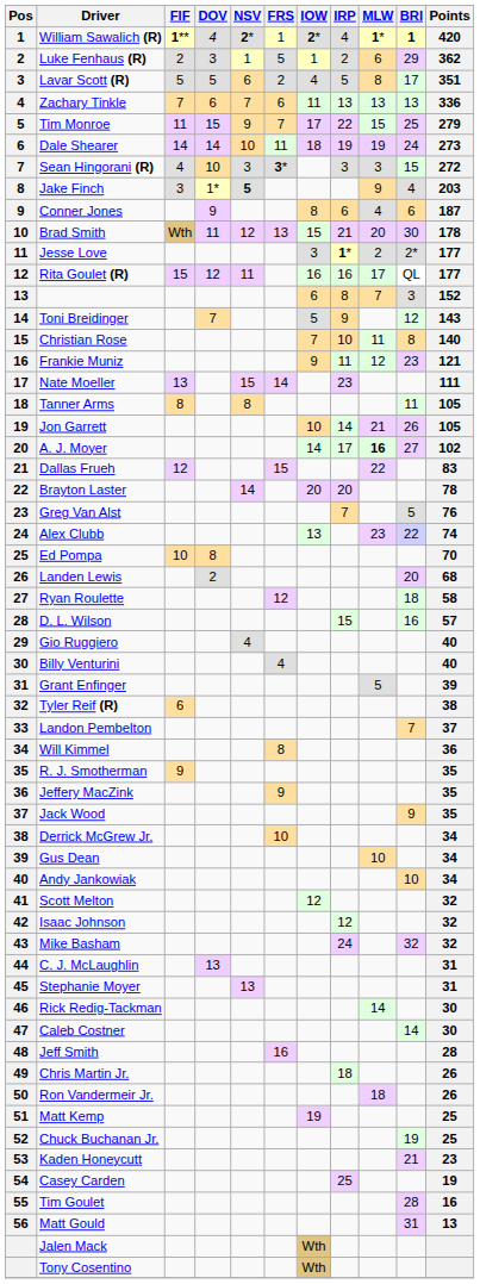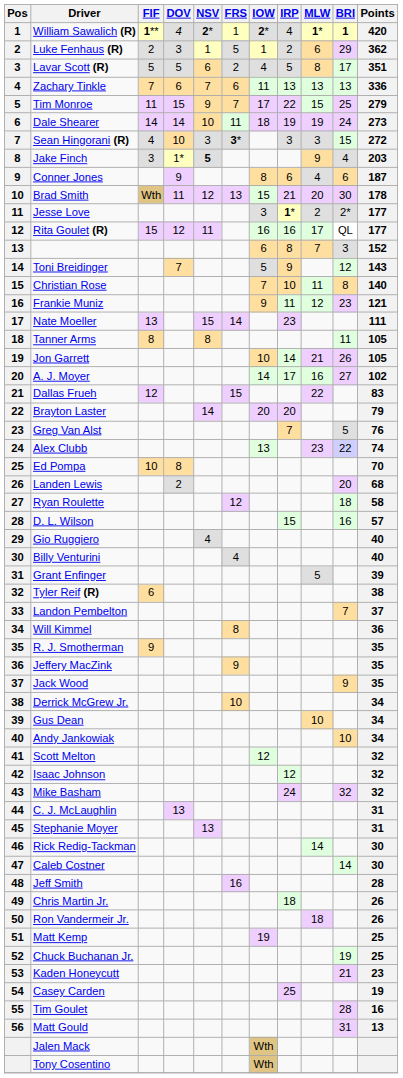 <table class="wikitable" style="font-size:77%; text-align:center;">
 <tr>
 <th valign="middle">Pos</th>
 <th valign="middle">Driver</th>
 <th><a href='#'>FIF</a></th>
 <th><a href='#'>DOV</a></th>
 <th><a href='#'>NSV</a></th>
 <th><a href='#'>FRS</a></th>
 <th><a href='#'>IOW</a></th>
 <th><a href='#'>IRP</a></th>
 <th><a href='#'>MLW</a></th>
 <th><a href='#'>BRI</a></th>
 <th valign="middle">Points</th>
 </tr>
 <tr>
 <th>1</th>
 <td align="left" nowrap><a href='#'>William Sawalich</a> <strong>(R)</strong></td>
 <td style="background:#FFFFBF;"><strong>1</strong>**</td>
 <td style="background:#DFDFDF;"><em>4</em></td>
 <td style="background:#DFDFDF;"><strong>2</strong>*</td>
 <td style="background:#FFFFBF;">1</td>
 <td style="background:#DFDFDF;"><strong>2</strong>*</td>
 <td style="background:#DFDFDF;">4</td>
 <td style="background:#FFFFBF;"><strong>1</strong>*</td>
 <td style="background:#FFFFBF;"><strong>1</strong></td>
 <th>420</th>
 </tr>
 <tr>
 <th>2</th>
 <td align="left"><a href='#'>Luke Fenhaus</a> <strong>(R)</strong></td>
 <td style="background:#DFDFDF;">2</td>
 <td style="background:#DFDFDF;">3</td>
 <td style="background:#FFFFBF;">1</td>
 <td style="background:#DFDFDF;">5</td>
 <td style="background:#FFFFBF;">1</td>
 <td style="background:#DFDFDF;">2</td>
 <td style="background:#FFDF9F;">6</td>
 <td style="background:#EFCFFF;">29</td>
 <th>362</th>
 </tr>
 <tr>
 <th>3</th>
 <td align="left"><a href='#'>Lavar Scott</a> <strong>(R)</strong></td>
 <td style="background:#DFDFDF;">5</td>
 <td style="background:#DFDFDF;">5</td>
 <td style="background:#FFDF9F;">6</td>
 <td style="background:#DFDFDF;">2</td>
 <td style="background:#DFDFDF;">4</td>
 <td style="background:#DFDFDF;">5</td>
 <td style="background:#FFDF9F;">8</td>
 <td style="background:#DFFFDF;">17</td>
 <th>351</th>
 </tr>
 <tr>
 <th>4</th>
 <td align="left"><a href='#'>Zachary Tinkle</a></td>
 <td style="background:#FFDF9F;">7</td>
 <td style="background:#FFDF9F;">6</td>
 <td style="background:#FFDF9F;">7</td>
 <td style="background:#FFDF9F;">6</td>
 <td style="background:#DFFFDF;">11</td>
 <td style="background:#DFFFDF;">13</td>
 <td style="background:#DFFFDF;">13</td>
 <td style="background:#DFFFDF;">13</td>
 <th>336</th>
 </tr>
 <tr>
 <th>5</th>
 <td align="left"><a href='#'>Tim Monroe</a></td>
 <td style="background:#EFCFFF;">11</td>
 <td style="background:#EFCFFF;">15</td>
 <td style="background:#FFDF9F;">9</td>
 <td style="background:#FFDF9F;">7</td>
 <td style="background:#EFCFFF;">17</td>
 <td style="background:#EFCFFF;">22</td>
 <td style="background:#DFFFDF;">15</td>
 <td style="background:#EFCFFF;">25</td>
 <th>279</th>
 </tr>
 <tr>
 <th>6</th>
 <td align="left"><a href='#'>Dale Shearer</a></td>
 <td style="background:#EFCFFF;">14</td>
 <td style="background:#EFCFFF;">14</td>
 <td style="background:#FFDF9F;">10</td>
 <td style="background:#DFFFDF;">11</td>
 <td style="background:#EFCFFF;">18</td>
 <td style="background:#EFCFFF;">19</td>
 <td style="background:#EFCFFF;">19</td>
 <td style="background:#EFCFFF;">24</td>
 <th>273</th>
 </tr>
 <tr>
 <th>7</th>
 <td align="left"><a href='#'>Sean Hingorani</a> <strong>(R)</strong></td>
 <td style="background:#DFDFDF;">4</td>
 <td style="background:#FFDF9F;">10</td>
 <td style="background:#DFDFDF;">3</td>
 <td style="background:#DFDFDF;"><strong>3</strong>*</td>
 <td></td>
 <td style="background:#DFDFDF;">3</td>
 <td style="background:#DFDFDF;">3</td>
 <td style="background:#DFFFDF;">15</td>
 <th>272</th>
 </tr>
 <tr>
 <th>8</th>
 <td align="left"><a href='#'>Jake Finch</a></td>
 <td style="background:#DFDFDF;">3</td>
 <td style="background:#FFFFBF;">1*</td>
 <td style="background:#DFDFDF;"><strong>5</strong></td>
 <td></td>
 <td></td>
 <td></td>
 <td style="background:#FFDF9F;">9</td>
 <td style="background:#DFDFDF;">4</td>
 <th>203</th>
 </tr>
 <tr>
 <th>9</th>
 <td align="left"><a href='#'>Conner Jones</a></td>
 <td></td>
 <td style="background:#EFCFFF;">9</td>
 <td></td>
 <td></td>
 <td style="background:#FFDF9F;">8</td>
 <td style="background:#FFDF9F;">6</td>
 <td style="background:#DFDFDF;">4</td>
 <td style="background:#FFDF9F;">6</td>
 <th>187</th>
 </tr>
 <tr>
 <th>10</th>
 <td align="left"><a href='#'>Brad Smith</a></td>
 <td style="background:#DFC484;">Wth</td>
 <td style="background:#EFCFFF;">11</td>
 <td style="background:#EFCFFF;">12</td>
 <td style="background:#EFCFFF;">13</td>
 <td style="background:#DFFFDF;">15</td>
 <td style="background:#EFCFFF;">21</td>
 <td style="background:#EFCFFF;">20</td>
 <td style="background:#EFCFFF;">30</td>
 <th>178</th>
 </tr>
 <tr>
 <th>11</th>
 <td align="left"><a href='#'>Jesse Love</a></td>
 <td></td>
 <td></td>
 <td></td>
 <td></td>
 <td style="background:#DFDFDF;">3</td>
 <td style="background:#FFFFBF;"><strong>1</strong>*</td>
 <td style="background:#DFDFDF;">2</td>
 <td style="background:#DFDFDF;">2*</td>
 <th>177</th>
 </tr>
 <tr>
 <th>12</th>
 <td align="left"><a href='#'>Rita Goulet</a> <strong>(R)</strong></td>
 <td style="background:#EFCFFF;">15</td>
 <td style="background:#EFCFFF;">12</td>
 <td style="background:#EFCFFF;">11</td>
 <td></td>
 <td style="background:#DFFFDF;">16</td>
 <td style="background:#DFFFDF;">16</td>
 <td style="background:#DFFFDF;">17</td>
 <td style="background:#FFFFFF;">QL</td>
 <th>177</th>
 </tr>
 <tr>
 <th>13</th>
 <td align="left"></td>
 <td></td>
 <td></td>
 <td></td>
 <td></td>
 <td style="background:#FFDF9F;">6</td>
 <td style="background:#FFDF9F;">8</td>
 <td style="background:#FFDF9F;">7</td>
 <td style="background:#DFDFDF;">3</td>
 <th>152</th>
 </tr>
 <tr>
 <th>14</th>
 <td align="left"><a href='#'>Toni Breidinger</a></td>
 <td></td>
 <td style="background:#FFDF9F;">7</td>
 <td></td>
 <td></td>
 <td style="background:#DFDFDF;">5</td>
 <td style="background:#FFDF9F;">9</td>
 <td></td>
 <td style="background:#DFFFDF;">12</td>
 <th>143</th>
 </tr>
 <tr>
 <th>15</th>
 <td align="left"><a href='#'>Christian Rose</a></td>
 <td></td>
 <td></td>
 <td></td>
 <td></td>
 <td style="background:#FFDF9F;">7</td>
 <td style="background:#FFDF9F;">10</td>
 <td style="background:#DFFFDF;">11</td>
 <td style="background:#FFDF9F;">8</td>
 <th>140</th>
 </tr>
 <tr>
 <th>16</th>
 <td align="left"><a href='#'>Frankie Muniz</a></td>
 <td></td>
 <td></td>
 <td></td>
 <td></td>
 <td style="background:#FFDF9F;">9</td>
 <td style="background:#DFFFDF;">11</td>
 <td style="background:#DFFFDF;">12</td>
 <td style="background:#EFCFFF;">23</td>
 <th>121</th>
 </tr>
 <tr>
 <th>17</th>
 <td align="left"><a href='#'>Nate Moeller</a></td>
 <td style="background:#EFCFFF;">13</td>
 <td></td>
 <td style="background:#EFCFFF;">15</td>
 <td style="background:#EFCFFF;">14</td>
 <td></td>
 <td style="background:#EFCFFF;">23</td>
 <td></td>
 <td></td>
 <th>111</th>
 </tr>
 <tr>
 <th>18</th>
 <td align="left"><a href='#'>Tanner Arms</a></td>
 <td style="background:#FFDF9F;">8</td>
 <td></td>
 <td style="background:#FFDF9F;">8</td>
 <td></td>
 <td></td>
 <td></td>
 <td></td>
 <td style="background:#DFFFDF;">11</td>
 <th>105</th>
 </tr>
 <tr>
 <th>19</th>
 <td align="left"><a href='#'>Jon Garrett</a></td>
 <td></td>
 <td></td>
 <td></td>
 <td></td>
 <td style="background:#FFDF9F;">10</td>
 <td style="background:#DFFFDF;">14</td>
 <td style="background:#EFCFFF;">21</td>
 <td style="background:#EFCFFF;">26</td>
 <th>105</th>
 </tr>
 <tr>
 <th>20</th>
 <td align="left"><a href='#'>A. J. Moyer</a></td>
 <td></td>
 <td></td>
 <td></td>
 <td></td>
 <td style="background:#DFFFDF;">14</td>
 <td style="background:#DFFFDF;">17</td>
-<td style="background:#DFFFDF;"><strong>16</strong></td>
+<td style="background:#DFFFDF;">16</td>
 <td style="background:#EFCFFF;">27</td>
 <th>102</th>
 </tr>
 <tr>
 <th>21</th>
 <td align="left"><a href='#'>Dallas Frueh</a></td>
 <td style="background:#EFCFFF;">12</td>
 <td></td>
 <td></td>
 <td style="background:#EFCFFF;">15</td>
 <td></td>
 <td></td>
 <td style="background:#EFCFFF;">22</td>
 <td></td>
 <th>83</th>
 </tr>
 <tr>
 <th>22</th>
 <td align="left"><a href='#'>Brayton Laster</a></td>
 <td></td>
 <td></td>
 <td style="background:#EFCFFF;">14</td>
 <td></td>
 <td style="background:#EFCFFF;">20</td>
 <td style="background:#EFCFFF;">20</td>
 <td></td>
 <td></td>
-<th>78</th>
+<th>79</th>
 </tr>
 <tr>
 <th>23</th>
 <td align="left"><a href='#'>Greg Van Alst</a></td>
 <td></td>
 <td></td>
 <td></td>
 <td></td>
 <td></td>
 <td style="background:#FFDF9F;">7</td>
 <td></td>
 <td style="background:#DFDFDF;">5</td>
 <th>76</th>
 </tr>
 <tr>
 <th>24</th>
 <td align="left"><a href='#'>Alex Clubb</a></td>
 <td></td>
 <td></td>
 <td></td>
 <td></td>
 <td style="background:#DFFFDF;">13</td>
 <td></td>
 <td style="background:#EFCFFF;">23</td>
 <td style="background:#CFCFFF;">22</td>
 <th>74</th>
 </tr>
 <tr>
 <th>25</th>
 <td align="left"><a href='#'>Ed Pompa</a></td>
 <td style="background:#FFDF9F;">10</td>
 <td style="background:#FFDF9F;">8</td>
 <td></td>
 <td></td>
 <td></td>
 <td></td>
 <td></td>
 <td></td>
 <th>70</th>
 </tr>
 <tr>
 <th>26</th>
 <td align="left"><a href='#'>Landen Lewis</a></td>
 <td></td>
 <td style="background:#DFDFDF;">2</td>
 <td></td>
 <td></td>
 <td></td>
 <td></td>
 <td></td>
 <td style="background:#EFCFFF;">20</td>
 <th>68</th>
 </tr>
 <tr>
 <th>27</th>
 <td align="left"><a href='#'>Ryan Roulette</a></td>
 <td></td>
 <td></td>
 <td></td>
 <td style="background:#EFCFFF;">12</td>
 <td></td>
 <td></td>
 <td></td>
 <td style="background:#DFFFDF;">18</td>
 <th>58</th>
 </tr>
 <tr>
 <th>28</th>
 <td align="left"><a href='#'>D. L. Wilson</a></td>
 <td></td>
 <td></td>
 <td></td>
 <td></td>
 <td></td>
 <td style="background:#DFFFDF;">15</td>
 <td></td>
 <td style="background:#DFFFDF;">16</td>
 <th>57</th>
 </tr>
 <tr>
 <th>29</th>
 <td align="left"><a href='#'>Gio Ruggiero</a></td>
 <td></td>
 <td></td>
 <td style="background:#DFDFDF;">4</td>
 <td></td>
 <td></td>
 <td></td>
 <td></td>
 <td></td>
 <th>40</th>
 </tr>
 <tr>
 <th>30</th>
 <td align="left"><a href='#'>Billy Venturini</a></td>
 <td></td>
 <td></td>
 <td></td>
 <td style="background:#DFDFDF;">4</td>
 <td></td>
 <td></td>
 <td></td>
 <td></td>
 <th>40</th>
 </tr>
 <tr>
 <th>31</th>
 <td align="left"><a href='#'>Grant Enfinger</a></td>
 <td></td>
 <td></td>
 <td></td>
 <td></td>
 <td></td>
 <td></td>
 <td style="background:#DFDFDF;">5</td>
 <td></td>
 <th>39</th>
 </tr>
 <tr>
 <th>32</th>
 <td align="left"><a href='#'>Tyler Reif</a> <strong>(R)</strong></td>
 <td style="background:#FFDF9F;">6</td>
 <td></td>
 <td></td>
 <td></td>
 <td></td>
 <td></td>
 <td></td>
 <td></td>
 <th>38</th>
 </tr>
 <tr>
 <th>33</th>
 <td align="left"><a href='#'>Landon Pembelton</a></td>
 <td></td>
 <td></td>
 <td></td>
 <td></td>
 <td></td>
 <td></td>
 <td></td>
 <td style="background:#FFDF9F;">7</td>
 <th>37</th>
 </tr>
 <tr>
 <th>34</th>
 <td align="left"><a href='#'>Will Kimmel</a></td>
 <td></td>
 <td></td>
 <td></td>
 <td style="background:#FFDF9F;">8</td>
 <td></td>
 <td></td>
 <td></td>
 <td></td>
 <th>36</th>
 </tr>
 <tr>
 <th>35</th>
 <td align="left"><a href='#'>R. J. Smotherman</a></td>
 <td style="background:#FFDF9F;">9</td>
 <td></td>
 <td></td>
 <td></td>
 <td></td>
 <td></td>
 <td></td>
 <td></td>
 <th>35</th>
 </tr>
 <tr>
 <th>36</th>
 <td align="left"><a href='#'>Jeffery MacZink</a></td>
 <td></td>
 <td></td>
 <td></td>
 <td style="background:#FFDF9F;">9</td>
 <td></td>
 <td></td>
 <td></td>
 <td></td>
 <th>35</th>
 </tr>
 <tr>
 <th>37</th>
 <td align="left"><a href='#'>Jack Wood</a></td>
 <td></td>
 <td></td>
 <td></td>
 <td></td>
 <td></td>
 <td></td>
 <td></td>
 <td style="background:#FFDF9F;">9</td>
 <th>35</th>
 </tr>
 <tr>
 <th>38</th>
 <td align="left"><a href='#'>Derrick McGrew Jr.</a></td>
 <td></td>
 <td></td>
 <td></td>
 <td style="background:#FFDF9F;">10</td>
 <td></td>
 <td></td>
 <td></td>
 <td></td>
 <th>34</th>
 </tr>
 <tr>
 <th>39</th>
 <td align="left"><a href='#'>Gus Dean</a></td>
 <td></td>
 <td></td>
 <td></td>
 <td></td>
 <td></td>
 <td></td>
 <td style="background:#FFDF9F;">10</td>
 <td></td>
 <th>34</th>
 </tr>
 <tr>
 <th>40</th>
 <td align="left"><a href='#'>Andy Jankowiak</a></td>
 <td></td>
 <td></td>
 <td></td>
 <td></td>
 <td></td>
 <td></td>
 <td></td>
 <td style="background:#FFDF9F;">10</td>
 <th>34</th>
 </tr>
 <tr>
 <th>41</th>
 <td align="left"><a href='#'>Scott Melton</a></td>
 <td></td>
 <td></td>
 <td></td>
 <td></td>
 <td style="background:#DFFFDF;">12</td>
 <td></td>
 <td></td>
 <td></td>
 <th>32</th>
 </tr>
 <tr>
 <th>42</th>
 <td align="left"><a href='#'>Isaac Johnson</a></td>
 <td></td>
 <td></td>
 <td></td>
 <td></td>
 <td></td>
 <td style="background:#DFFFDF;">12</td>
 <td></td>
 <td></td>
 <th>32</th>
 </tr>
 <tr>
 <th>43</th>
 <td align="left"><a href='#'>Mike Basham</a></td>
 <td></td>
 <td></td>
 <td></td>
 <td></td>
 <td></td>
 <td style="background:#EFCFFF;">24</td>
 <td></td>
 <td style="background:#EFCFFF;">32</td>
 <th>32</th>
 </tr>
 <tr>
 <th>44</th>
 <td align="left"><a href='#'>C. J. McLaughlin</a></td>
 <td></td>
 <td style="background:#EFCFFF;">13</td>
 <td></td>
 <td></td>
 <td></td>
 <td></td>
 <td></td>
 <td></td>
 <th>31</th>
 </tr>
 <tr>
 <th>45</th>
 <td align="left"><a href='#'>Stephanie Moyer</a></td>
 <td></td>
 <td></td>
 <td style="background:#EFCFFF;">13</td>
 <td></td>
 <td></td>
 <td></td>
 <td></td>
 <td></td>
 <th>31</th>
 </tr>
 <tr>
 <th>46</th>
 <td align="left"><a href='#'>Rick Redig-Tackman</a></td>
 <td></td>
 <td></td>
 <td></td>
 <td></td>
 <td></td>
 <td></td>
 <td style="background:#DFFFDF;">14</td>
 <td></td>
 <th>30</th>
 </tr>
 <tr>
 <th>47</th>
 <td align="left"><a href='#'>Caleb Costner</a></td>
 <td></td>
 <td></td>
 <td></td>
 <td></td>
 <td></td>
 <td></td>
 <td></td>
 <td style="background:#DFFFDF;">14</td>
 <th>30</th>
 </tr>
 <tr>
 <th>48</th>
 <td align="left"><a href='#'>Jeff Smith</a></td>
 <td></td>
 <td></td>
 <td></td>
 <td style="background:#EFCFFF;">16</td>
 <td></td>
 <td></td>
 <td></td>
 <td></td>
 <th>28</th>
 </tr>
 <tr>
 <th>49</th>
 <td align="left"><a href='#'>Chris Martin Jr.</a></td>
 <td></td>
 <td></td>
 <td></td>
 <td></td>
 <td></td>
 <td style="background:#DFFFDF;">18</td>
 <td></td>
 <td></td>
 <th>26</th>
 </tr>
 <tr>
 <th>50</th>
 <td align="left"><a href='#'>Ron Vandermeir Jr.</a></td>
 <td></td>
 <td></td>
 <td></td>
 <td></td>
 <td></td>
 <td></td>
 <td style="background:#EFCFFF;">18</td>
 <td></td>
 <th>26</th>
 </tr>
 <tr>
 <th>51</th>
 <td align="left"><a href='#'>Matt Kemp</a></td>
 <td></td>
 <td></td>
 <td></td>
 <td></td>
 <td style="background:#EFCFFF;">19</td>
 <td></td>
 <td></td>
 <td></td>
 <th>25</th>
 </tr>
 <tr>
 <th>52</th>
 <td align="left"><a href='#'>Chuck Buchanan Jr.</a></td>
 <td></td>
 <td></td>
 <td></td>
 <td></td>
 <td></td>
 <td></td>
 <td></td>
 <td style="background:#DFFFDF;">19</td>
 <th>25</th>
 </tr>
 <tr>
 <th>53</th>
 <td align="left"><a href='#'>Kaden Honeycutt</a></td>
 <td></td>
 <td></td>
 <td></td>
 <td></td>
 <td></td>
 <td></td>
 <td></td>
 <td style="background:#EFCFFF;">21</td>
 <th>23</th>
 </tr>
 <tr>
 <th>54</th>
 <td align="left"><a href='#'>Casey Carden</a></td>
 <td></td>
 <td></td>
 <td></td>
 <td></td>
 <td></td>
 <td style="background:#EFCFFF;">25</td>
 <td></td>
 <td></td>
 <th>19</th>
 </tr>
 <tr>
 <th>55</th>
 <td align="left"><a href='#'>Tim Goulet</a></td>
 <td></td>
 <td></td>
 <td></td>
 <td></td>
 <td></td>
 <td></td>
 <td></td>
 <td style="background:#EFCFFF;">28</td>
 <th>16</th>
 </tr>
 <tr>
 <th>56</th>
 <td align="left"><a href='#'>Matt Gould</a></td>
 <td></td>
 <td></td>
 <td></td>
 <td></td>
 <td></td>
 <td></td>
 <td></td>
 <td style="background:#EFCFFF;">31</td>
 <th>13</th>
 </tr>
 <tr>
 <th></th>
 <td align="left"><a href='#'>Jalen Mack</a></td>
 <td></td>
 <td></td>
 <td></td>
 <td></td>
 <td style="background:#DFC484;">Wth</td>
 <td></td>
 <td></td>
 <td></td>
 <th></th>
 </tr>
 <tr>
 <th></th>
 <td align="left"><a href='#'>Tony Cosentino</a></td>
 <td></td>
 <td></td>
 <td></td>
 <td></td>
 <td style="background:#DFC484;">Wth</td>
 <td></td>
 <td></td>
 <td></td>
 <th></th>
 </tr>
 <tr>
 </tr>
 </table>
